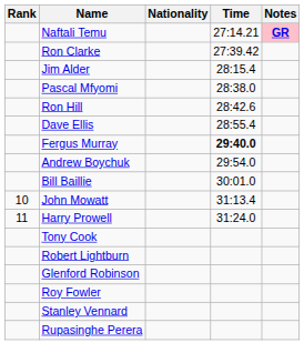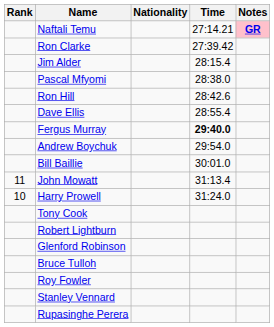 <table class="wikitable sortable" style=" text-align:center">
 <tr>
 <th scope="col">Rank</th>
 <th scope="col">Name</th>
 <th scope="col">Nationality</th>
 <th scope="col">Time</th>
 <th scope="col">Notes</th>
 </tr>
 <tr>
 <td></td>
 <td align=left><a href='#'>Naftali Temu</a></td>
 <td align=left></td>
 <td>27:14.21</td>
 <td style="background: pink;"><strong><a href='#'>GR</a></strong></td>
 </tr>
 <tr>
 <td></td>
 <td align=left><a href='#'>Ron Clarke</a></td>
 <td align=left></td>
 <td>27:39.42</td>
 <td></td>
 </tr>
 <tr>
 <td></td>
 <td align=left><a href='#'>Jim Alder</a></td>
 <td align=left></td>
 <td>28:15.4</td>
 <td></td>
 </tr>
 <tr>
 <td></td>
 <td align=left><a href='#'>Pascal Mfyomi</a></td>
 <td align=left></td>
 <td>28:38.0</td>
 <td></td>
 </tr>
 <tr>
 <td></td>
 <td align=left><a href='#'>Ron Hill</a></td>
 <td align=left></td>
 <td>28:42.6</td>
 <td></td>
 </tr>
 <tr>
 <td></td>
 <td align=left><a href='#'>Dave Ellis</a></td>
 <td align=left></td>
 <td>28:55.4</td>
 <td></td>
 </tr>
 <tr>
 <td></td>
 <td align=left><a href='#'>Fergus Murray</a></td>
 <td align=left></td>
 <td><strong>29:40.0</strong></td>
 <td></td>
 </tr>
 <tr>
 <td></td>
 <td align=left><a href='#'>Andrew Boychuk</a></td>
 <td align=left></td>
 <td>29:54.0</td>
 <td></td>
 </tr>
 <tr>
 <td></td>
 <td align=left><a href='#'>Bill Baillie</a></td>
 <td align=left></td>
 <td>30:01.0</td>
 <td></td>
 </tr>
 <tr>
-<td>10</td>
+<td>11</td>
 <td align=left><a href='#'>John Mowatt</a></td>
 <td align=left></td>
 <td>31:13.4</td>
 <td></td>
 </tr>
 <tr>
-<td>11</td>
+<td>10</td>
 <td align=left><a href='#'>Harry Prowell</a></td>
 <td align=left></td>
 <td>31:24.0</td>
 <td></td>
 </tr>
 <tr>
 <td></td>
 <td align=left><a href='#'>Tony Cook</a></td>
 <td align=left></td>
 <td></td>
 <td></td>
 </tr>
 <tr>
 <td></td>
 <td align=left><a href='#'>Robert Lightburn</a></td>
 <td align=left></td>
 <td></td>
 <td></td>
 </tr>
 <tr>
 <td></td>
 <td align=left><a href='#'>Glenford Robinson</a></td>
 <td align=left></td>
 <td></td>
 <td></td>
 </tr>
 <tr>
 <td></td>
+<td align=left><a href='#'>Bruce Tulloh</a></td>
+<td align=left></td>
+<td></td>
+<td></td>
+</tr>
+<tr>
+<td></td>
 <td align=left><a href='#'>Roy Fowler</a></td>
 <td align=left></td>
 <td></td>
 <td></td>
 </tr>
 <tr>
 <td></td>
 <td align=left><a href='#'>Stanley Vennard</a></td>
 <td align=left></td>
 <td></td>
 <td></td>
 </tr>
 <tr>
 <td></td>
 <td align=left><a href='#'>Rupasinghe Perera</a></td>
 <td align=left></td>
 <td></td>
 <td></td>
 </tr>
 </table>
